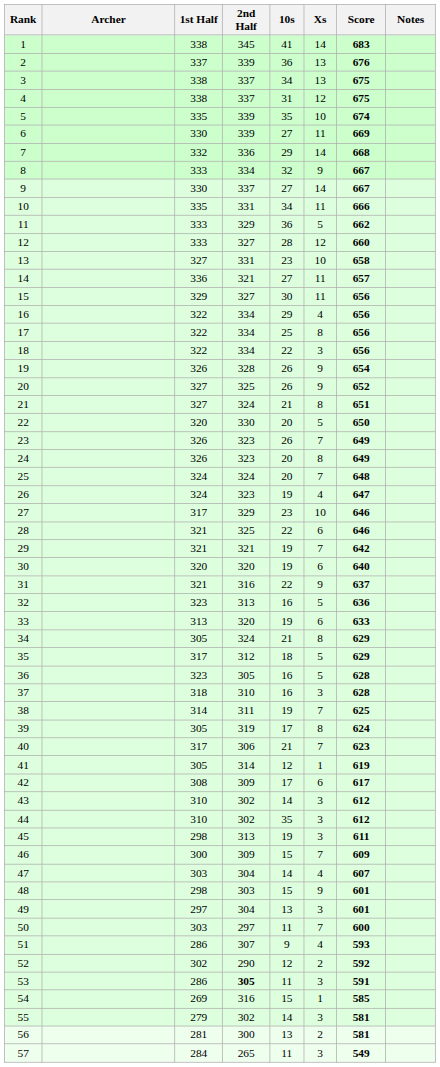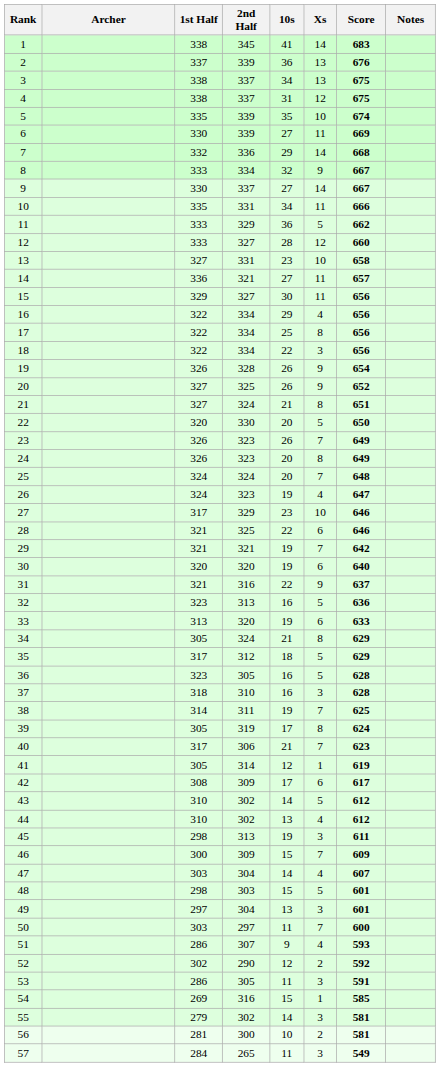 <table class="wikitable sortable" style="font-size:100%; text-align:center">
 <tr>
 <th width="50">Rank</th>
 <th width="250">Archer</th>
 <th width="75">1st Half</th>
 <th width="75">2nd Half</th>
 <th width="50">10s</th>
 <th width="50">Xs</th>
 <th width="75">Score</th>
 <th width="75">Notes</th>
 </tr>
 <tr bgcolor="#CCFFCC">
 <td>1</td>
 <td align="left"></td>
 <td>338</td>
 <td>345</td>
 <td>41</td>
 <td>14</td>
 <td><strong>683</strong></td>
 <td></td>
 </tr>
 <tr bgcolor="#CCFFCC">
 <td>2</td>
 <td align="left"></td>
 <td>337</td>
 <td>339</td>
 <td>36</td>
 <td>13</td>
 <td><strong>676</strong></td>
 <td></td>
 </tr>
 <tr bgcolor="#CCFFCC">
 <td>3</td>
 <td align="left"></td>
 <td>338</td>
 <td>337</td>
 <td>34</td>
 <td>13</td>
 <td><strong>675</strong></td>
 <td></td>
 </tr>
 <tr bgcolor="#CCFFCC">
 <td>4</td>
 <td align="left"></td>
 <td>338</td>
 <td>337</td>
 <td>31</td>
 <td>12</td>
 <td><strong>675</strong></td>
 <td></td>
 </tr>
 <tr bgcolor="#CCFFCC">
 <td>5</td>
 <td align="left"></td>
 <td>335</td>
 <td>339</td>
 <td>35</td>
 <td>10</td>
 <td><strong>674</strong></td>
 <td></td>
 </tr>
 <tr bgcolor="#CCFFCC">
 <td>6</td>
 <td align="left"></td>
 <td>330</td>
 <td>339</td>
 <td>27</td>
 <td>11</td>
 <td><strong>669</strong></td>
 <td></td>
 </tr>
 <tr bgcolor="#CCFFCC">
 <td>7</td>
 <td align="left"></td>
 <td>332</td>
 <td>336</td>
 <td>29</td>
 <td>14</td>
 <td><strong>668</strong></td>
 <td></td>
 </tr>
 <tr bgcolor="#CCFFCC">
 <td>8</td>
 <td align="left"></td>
 <td>333</td>
 <td>334</td>
 <td>32</td>
 <td>9</td>
 <td><strong>667</strong></td>
 <td></td>
 </tr>
 <tr bgcolor="#DDFFDD">
 <td>9</td>
 <td align="left"></td>
 <td>330</td>
 <td>337</td>
 <td>27</td>
 <td>14</td>
 <td><strong>667</strong></td>
 <td></td>
 </tr>
 <tr bgcolor="#DDFFDD">
 <td>10</td>
 <td align="left"></td>
 <td>335</td>
 <td>331</td>
 <td>34</td>
 <td>11</td>
 <td><strong>666</strong></td>
 <td></td>
 </tr>
 <tr bgcolor="#DDFFDD">
 <td>11</td>
 <td align="left"></td>
 <td>333</td>
 <td>329</td>
 <td>36</td>
 <td>5</td>
 <td><strong>662</strong></td>
 <td></td>
 </tr>
 <tr bgcolor="#DDFFDD">
 <td>12</td>
 <td align="left"></td>
 <td>333</td>
 <td>327</td>
 <td>28</td>
 <td>12</td>
 <td><strong>660</strong></td>
 <td></td>
 </tr>
 <tr bgcolor="#DDFFDD">
 <td>13</td>
 <td align="left"></td>
 <td>327</td>
 <td>331</td>
 <td>23</td>
 <td>10</td>
 <td><strong>658</strong></td>
 <td></td>
 </tr>
 <tr bgcolor="#DDFFDD">
 <td>14</td>
 <td align="left"></td>
 <td>336</td>
 <td>321</td>
 <td>27</td>
 <td>11</td>
 <td><strong>657</strong></td>
 <td></td>
 </tr>
 <tr bgcolor="#DDFFDD">
 <td>15</td>
 <td align="left"></td>
 <td>329</td>
 <td>327</td>
 <td>30</td>
 <td>11</td>
 <td><strong>656</strong></td>
 <td></td>
 </tr>
 <tr bgcolor="#DDFFDD">
 <td>16</td>
 <td align="left"></td>
 <td>322</td>
 <td>334</td>
 <td>29</td>
 <td>4</td>
 <td><strong>656</strong></td>
 <td></td>
 </tr>
 <tr bgcolor="#DDFFDD">
 <td>17</td>
 <td align="left"></td>
 <td>322</td>
 <td>334</td>
 <td>25</td>
 <td>8</td>
 <td><strong>656</strong></td>
 <td></td>
 </tr>
 <tr bgcolor="#DDFFDD">
 <td>18</td>
 <td align="left"></td>
 <td>322</td>
 <td>334</td>
 <td>22</td>
 <td>3</td>
 <td><strong>656</strong></td>
 <td></td>
 </tr>
 <tr bgcolor="#DDFFDD">
 <td>19</td>
 <td align="left"></td>
 <td>326</td>
 <td>328</td>
 <td>26</td>
 <td>9</td>
 <td><strong>654</strong></td>
 <td></td>
 </tr>
 <tr bgcolor="#DDFFDD">
 <td>20</td>
 <td align="left"></td>
 <td>327</td>
 <td>325</td>
 <td>26</td>
 <td>9</td>
 <td><strong>652</strong></td>
 <td></td>
 </tr>
 <tr bgcolor="#DDFFDD">
 <td>21</td>
 <td align="left"></td>
 <td>327</td>
 <td>324</td>
 <td>21</td>
 <td>8</td>
 <td><strong>651</strong></td>
 <td></td>
 </tr>
 <tr bgcolor="#DDFFDD">
 <td>22</td>
 <td align="left"></td>
 <td>320</td>
 <td>330</td>
 <td>20</td>
 <td>5</td>
 <td><strong>650</strong></td>
 <td></td>
 </tr>
 <tr bgcolor="#DDFFDD">
 <td>23</td>
 <td align="left"></td>
 <td>326</td>
 <td>323</td>
 <td>26</td>
 <td>7</td>
 <td><strong>649</strong></td>
 <td></td>
 </tr>
 <tr bgcolor="#DDFFDD">
 <td>24</td>
 <td align="left"></td>
 <td>326</td>
 <td>323</td>
 <td>20</td>
 <td>8</td>
 <td><strong>649</strong></td>
 <td></td>
 </tr>
 <tr bgcolor="#DDFFDD">
 <td>25</td>
 <td align="left"></td>
 <td>324</td>
 <td>324</td>
 <td>20</td>
 <td>7</td>
 <td><strong>648</strong></td>
 <td></td>
 </tr>
 <tr bgcolor="#DDFFDD">
 <td>26</td>
 <td align="left"></td>
 <td>324</td>
 <td>323</td>
 <td>19</td>
 <td>4</td>
 <td><strong>647</strong></td>
 <td></td>
 </tr>
 <tr bgcolor="#DDFFDD">
 <td>27</td>
 <td align="left"></td>
 <td>317</td>
 <td>329</td>
 <td>23</td>
 <td>10</td>
 <td><strong>646</strong></td>
 <td></td>
 </tr>
 <tr bgcolor="#DDFFDD">
 <td>28</td>
 <td align="left"></td>
 <td>321</td>
 <td>325</td>
 <td>22</td>
 <td>6</td>
 <td><strong>646</strong></td>
 <td></td>
 </tr>
 <tr bgcolor="#DDFFDD">
 <td>29</td>
 <td align="left"></td>
 <td>321</td>
 <td>321</td>
 <td>19</td>
 <td>7</td>
 <td><strong>642</strong></td>
 <td></td>
 </tr>
 <tr bgcolor="#DDFFDD">
 <td>30</td>
 <td align="left"></td>
 <td>320</td>
 <td>320</td>
 <td>19</td>
 <td>6</td>
 <td><strong>640</strong></td>
 <td></td>
 </tr>
 <tr bgcolor="#DDFFDD">
 <td>31</td>
 <td align="left"></td>
 <td>321</td>
 <td>316</td>
 <td>22</td>
 <td>9</td>
 <td><strong>637</strong></td>
 <td></td>
 </tr>
 <tr bgcolor="#DDFFDD">
 <td>32</td>
 <td align="left"></td>
 <td>323</td>
 <td>313</td>
 <td>16</td>
 <td>5</td>
 <td><strong>636</strong></td>
 <td></td>
 </tr>
 <tr bgcolor="#DDFFDD">
 <td>33</td>
 <td align="left"></td>
 <td>313</td>
 <td>320</td>
 <td>19</td>
 <td>6</td>
 <td><strong>633</strong></td>
 <td></td>
 </tr>
 <tr bgcolor="#DDFFDD">
 <td>34</td>
 <td align="left"></td>
 <td>305</td>
 <td>324</td>
 <td>21</td>
 <td>8</td>
 <td><strong>629</strong></td>
 <td></td>
 </tr>
 <tr bgcolor="#DDFFDD">
 <td>35</td>
 <td align="left"></td>
 <td>317</td>
 <td>312</td>
 <td>18</td>
 <td>5</td>
 <td><strong>629</strong></td>
 <td></td>
 </tr>
 <tr bgcolor="#DDFFDD">
 <td>36</td>
 <td align="left"></td>
 <td>323</td>
 <td>305</td>
 <td>16</td>
 <td>5</td>
 <td><strong>628</strong></td>
 <td></td>
 </tr>
 <tr bgcolor="#DDFFDD">
 <td>37</td>
 <td align="left"></td>
 <td>318</td>
 <td>310</td>
 <td>16</td>
 <td>3</td>
 <td><strong>628</strong></td>
 <td></td>
 </tr>
 <tr bgcolor="#DDFFDD">
 <td>38</td>
 <td align="left"></td>
 <td>314</td>
 <td>311</td>
 <td>19</td>
 <td>7</td>
 <td><strong>625</strong></td>
 <td></td>
 </tr>
 <tr bgcolor="#DDFFDD">
 <td>39</td>
 <td align="left"></td>
 <td>305</td>
 <td>319</td>
 <td>17</td>
 <td>8</td>
 <td><strong>624</strong></td>
 <td></td>
 </tr>
 <tr bgcolor="#DDFFDD">
 <td>40</td>
 <td align="left"></td>
 <td>317</td>
 <td>306</td>
 <td>21</td>
 <td>7</td>
 <td><strong>623</strong></td>
 <td></td>
 </tr>
 <tr bgcolor="#DDFFDD">
 <td>41</td>
 <td align="left"></td>
 <td>305</td>
 <td>314</td>
 <td>12</td>
 <td>1</td>
 <td><strong>619</strong></td>
 <td></td>
 </tr>
 <tr bgcolor="#DDFFDD">
 <td>42</td>
 <td align="left"></td>
 <td>308</td>
 <td>309</td>
 <td>17</td>
 <td>6</td>
 <td><strong>617</strong></td>
 <td></td>
 </tr>
 <tr bgcolor="#DDFFDD">
 <td>43</td>
 <td align="left"></td>
 <td>310</td>
 <td>302</td>
 <td>14</td>
-<td>3</td>
+<td>5</td>
 <td><strong>612</strong></td>
 <td></td>
 </tr>
 <tr bgcolor="#DDFFDD">
 <td>44</td>
 <td align="left"></td>
 <td>310</td>
 <td>302</td>
-<td>35</td>
-<td>3</td>
+<td>13</td>
+<td>4</td>
 <td><strong>612</strong></td>
 <td></td>
 </tr>
 <tr bgcolor="#DDFFDD">
 <td>45</td>
 <td align="left"></td>
 <td>298</td>
 <td>313</td>
 <td>19</td>
 <td>3</td>
 <td><strong>611</strong></td>
 <td></td>
 </tr>
 <tr bgcolor="#DDFFDD">
 <td>46</td>
 <td align="left"></td>
 <td>300</td>
 <td>309</td>
 <td>15</td>
 <td>7</td>
 <td><strong>609</strong></td>
 <td></td>
 </tr>
 <tr bgcolor="#DDFFDD">
 <td>47</td>
 <td align="left"></td>
 <td>303</td>
 <td>304</td>
 <td>14</td>
 <td>4</td>
 <td><strong>607</strong></td>
 <td></td>
 </tr>
 <tr bgcolor="#DDFFDD">
 <td>48</td>
 <td align="left"></td>
 <td>298</td>
 <td>303</td>
 <td>15</td>
-<td>9</td>
+<td>5</td>
 <td><strong>601</strong></td>
 <td></td>
 </tr>
 <tr bgcolor="#DDFFDD">
 <td>49</td>
 <td align="left"></td>
 <td>297</td>
 <td>304</td>
 <td>13</td>
 <td>3</td>
 <td><strong>601</strong></td>
 <td></td>
 </tr>
 <tr bgcolor="#DDFFDD">
 <td>50</td>
 <td align="left"></td>
 <td>303</td>
 <td>297</td>
 <td>11</td>
 <td>7</td>
 <td><strong>600</strong></td>
 <td></td>
 </tr>
 <tr bgcolor="#DDFFDD">
 <td>51</td>
 <td align="left"></td>
 <td>286</td>
 <td>307</td>
 <td>9</td>
 <td>4</td>
 <td><strong>593</strong></td>
 <td></td>
 </tr>
 <tr bgcolor="#DDFFDD">
 <td>52</td>
 <td align="left"></td>
 <td>302</td>
 <td>290</td>
 <td>12</td>
 <td>2</td>
 <td><strong>592</strong></td>
 <td></td>
 </tr>
 <tr bgcolor="#DDFFDD">
 <td>53</td>
 <td align="left"></td>
 <td>286</td>
-<td><strong>305</strong></td>
+<td>305</td>
 <td>11</td>
 <td>3</td>
 <td><strong>591</strong></td>
 <td></td>
 </tr>
 <tr bgcolor="#DDFFDD">
 <td>54</td>
 <td align="left"></td>
 <td>269</td>
 <td>316</td>
 <td>15</td>
 <td>1</td>
 <td><strong>585</strong></td>
 <td></td>
 </tr>
 <tr bgcolor="#DDFFDD">
 <td>55</td>
 <td align="left"></td>
 <td>279</td>
 <td>302</td>
 <td>14</td>
 <td>3</td>
 <td><strong>581</strong></td>
 <td></td>
 </tr>
 <tr bgcolor="#EEFFEE">
 <td>56</td>
 <td align="left"></td>
 <td>281</td>
 <td>300</td>
-<td>13</td>
+<td>10</td>
 <td>2</td>
 <td><strong>581</strong></td>
 <td></td>
 </tr>
 <tr bgcolor="#EEFFEE">
 <td>57</td>
 <td align="left"></td>
 <td>284</td>
 <td>265</td>
 <td>11</td>
 <td>3</td>
 <td><strong>549</strong></td>
 <td></td>
 </tr>
 </table>
